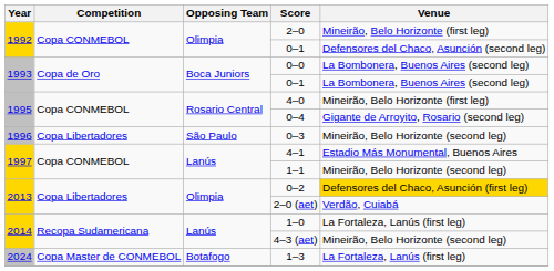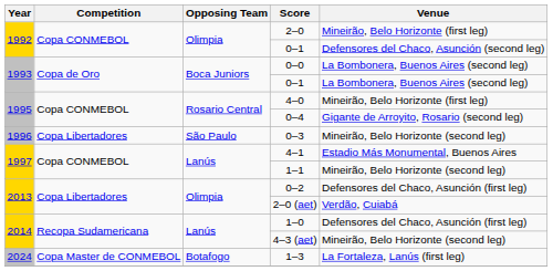 <table class="wikitable">
 <tr>
 <th>Year</th>
 <th>Competition</th>
 <th>Opposing Team</th>
 <th>Score</th>
 <th>Venue</th>
 </tr>
 <tr>
 <td rowspan="2" bgcolor="Gold"><a href='#'>1992</a></td>
 <td rowspan="2"><a href='#'>Copa CONMEBOL</a></td>
 <td rowspan="2"> <a href='#'>Olimpia</a></td>
 <td align="center">2–0</td>
 <td> <a href='#'>Mineirão</a>, <a href='#'>Belo Horizonte</a> (first leg)</td>
 </tr>
 <tr>
 <td align="center">0–1</td>
 <td> <a href='#'>Defensores del Chaco</a>, <a href='#'>Asunción</a> (second leg)</td>
 </tr>
 <tr>
 <td rowspan="2" bgcolor="Silver"><a href='#'>1993</a></td>
 <td rowspan="2"><a href='#'>Copa de Oro</a></td>
 <td rowspan="2"> <a href='#'>Boca Juniors</a></td>
 <td align="center">0–0</td>
 <td> <a href='#'>La Bombonera</a>, <a href='#'>Buenos Aires</a> (second leg)</td>
 </tr>
 <tr>
 <td align="center">0–1</td>
 <td> <a href='#'>La Bombonera</a>, <a href='#'>Buenos Aires</a> (second leg)</td>
 </tr>
 <tr>
 <td rowspan="2" bgcolor="Silver"><a href='#'>1995</a></td>
 <td rowspan="2">Copa CONMEBOL</td>
 <td rowspan="2"> <a href='#'>Rosario Central</a></td>
 <td align="center">4–0</td>
 <td> Mineirão, Belo Horizonte (first leg)</td>
 </tr>
 <tr>
 <td align="center">0–4 </td>
 <td> <a href='#'>Gigante de Arroyito</a>, <a href='#'>Rosario</a> (second leg)</td>
 </tr>
 <tr>
 <td bgcolor="Silver"><a href='#'>1996</a></td>
 <td><a href='#'>Copa Libertadores</a></td>
 <td> <a href='#'>São Paulo</a></td>
 <td align="center">0–3</td>
 <td> Mineirão, Belo Horizonte (second leg)</td>
 </tr>
 <tr>
 <td rowspan="2" bgcolor="Gold"><a href='#'>1997</a></td>
 <td rowspan="2">Copa CONMEBOL</td>
 <td rowspan="2"> <a href='#'>Lanús</a></td>
 <td align="center">4–1</td>
 <td> <a href='#'>Estadio Más Monumental</a>, Buenos Aires</td>
 </tr>
 <tr>
 <td align="center">1–1</td>
 <td> Mineirão, Belo Horizonte (second leg)</td>
 </tr>
 <tr>
 <td rowspan="2" bgcolor="Gold"><a href='#'>2013</a></td>
 <td rowspan="2"><a href='#'>Copa Libertadores</a></td>
 <td rowspan="2"> <a href='#'>Olimpia</a></td>
 <td align="center">0–2</td>
-<td style="background: gold;"> Defensores del Chaco, Asunción (first leg)</td>
+<td> Defensores del Chaco, Asunción (first leg)</td>
 </tr>
 <tr>
 <td align="center">2–0 (<a href='#'>aet</a>) </td>
 <td> <a href='#'>Verdão</a>, <a href='#'>Cuiabá</a></td>
 </tr>
 <tr>
 <td rowspan="2" bgcolor="Gold"><a href='#'>2014</a></td>
 <td rowspan="2"><a href='#'>Recopa Sudamericana</a></td>
 <td rowspan="2"> <a href='#'>Lanús</a></td>
 <td align="center">1–0</td>
-<td> La Fortaleza, Lanús (first leg)</td>
+<td> Defensores del Chaco, Asunción (first leg)</td>
 </tr>
 <tr>
 <td align="center">4–3 (<a href='#'>aet</a>)</td>
 <td> Mineirão, Belo Horizonte (second leg)</td>
 </tr>
 <tr>
 <td bgcolor="Silver"><a href='#'>2024</a></td>
 <td><a href='#'>Copa Master de CONMEBOL</a></td>
 <td> <a href='#'>Botafogo</a></td>
 <td align="center">1–3</td>
 <td> <a href='#'>La Fortaleza</a>, <a href='#'>Lanús</a> (first leg)</td>
 </tr>
 <tr>
 </tr>
 </table>
